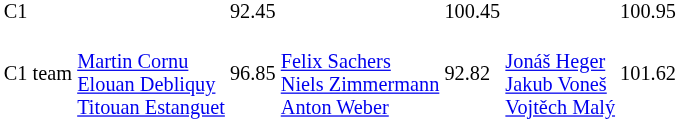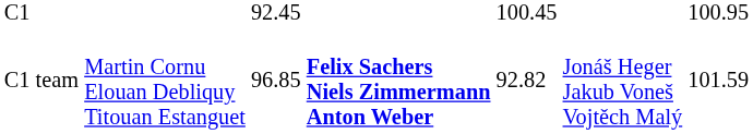 <table>
 <tr>
 <td>C1</td>
 <td></td>
 <td>92.45</td>
 <td></td>
 <td>100.45</td>
 <td></td>
 <td>100.95</td>
 </tr>
 <tr>
 <td>C1 team</td>
 <td><br><a href='#'>Martin Cornu</a><br><a href='#'>Elouan Debliquy</a><br><a href='#'>Titouan Estanguet</a></td>
 <td>96.85</td>
-<td><br><a href='#'>Felix Sachers</a><br><a href='#'>Niels Zimmermann</a><br><a href='#'>Anton Weber</a></td>
+<td><strong><br><a href='#'>Felix Sachers</a><br><a href='#'>Niels Zimmermann</a><br><a href='#'>Anton Weber</a></strong></td>
 <td>92.82</td>
 <td><br><a href='#'>Jonáš Heger</a><br><a href='#'>Jakub Voneš</a><br><a href='#'>Vojtěch Malý</a></td>
-<td>101.62</td>
+<td>101.59</td>
 </tr>
 </table>
